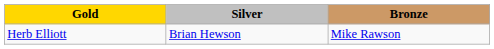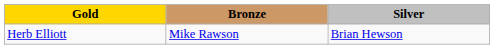 <table class="wikitable" style="text-align:left">
 <tr align="center">
 <td width=200 bgcolor=gold><strong>Gold</strong></td>
+<td width=200 bgcolor=CC9966><strong>Bronze</strong></td>
 <td width=200 bgcolor=silver><strong>Silver</strong></td>
-<td width=200 bgcolor=CC9966><strong>Bronze</strong></td>
 </tr>
 <tr>
 <td><a href='#'>Herb Elliott</a><br><em></em></td>
+<td><a href='#'>Mike Rawson</a><br><em></em></td>
 <td><a href='#'>Brian Hewson</a><br><em></em></td>
-<td><a href='#'>Mike Rawson</a><br><em></em></td>
 </tr>
 </table>
